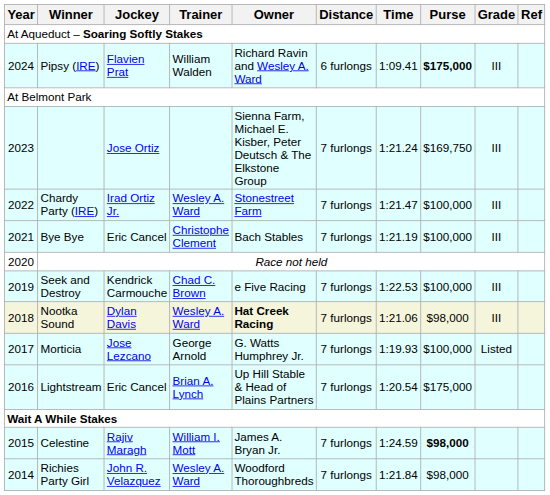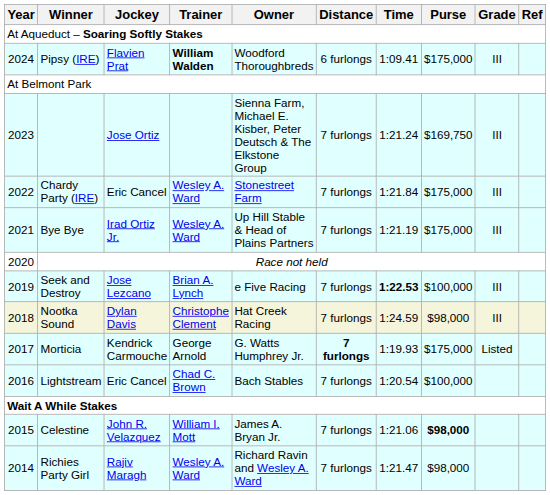 <table class="wikitable sortable">
 <tr>
 <th>Year</th>
 <th>Winner</th>
 <th>Jockey</th>
 <th>Trainer</th>
 <th>Owner</th>
 <th>Distance</th>
 <th>Time</th>
 <th>Purse</th>
 <th>Grade</th>
 <th>Ref</th>
 </tr>
 <tr style="font-size:90%; background-color:white">
 <td colspan="10" align="left">At Aqueduct – <strong>Soaring Softly Stakes</strong></td>
 </tr>
 <tr style="font-size:90%; background-color:lightcyan">
 <td align="center">2024</td>
 <td>Pipsy (<a href='#'>IRE</a>)</td>
 <td><a href='#'>Flavien Prat</a></td>
-<td>William Walden</td>
-<td>Richard Ravin and <a href='#'>Wesley A. Ward</a></td>
+<td><strong>William Walden</strong></td>
+<td>Woodford Thoroughbreds</td>
 <td align="center">6 furlongs</td>
 <td align="center">1:09.41</td>
-<td align="center"><strong>$175,000</strong></td>
+<td align="center">$175,000</td>
 <td align="center">III</td>
 <td></td>
 </tr>
 <tr style="font-size:90%; background-color:white">
 <td colspan="10" align="left">At Belmont Park</td>
 </tr>
 <tr style="font-size:90%; background-color:lightcyan">
 <td align="center">2023</td>
 <td></td>
 <td><a href='#'>Jose Ortiz</a></td>
 <td></td>
 <td>Sienna Farm, Michael E. Kisber, Peter Deutsch & The Elkstone Group</td>
 <td align="center">7 furlongs</td>
 <td align="center">1:21.24</td>
 <td align="center">$169,750</td>
 <td align="center">III</td>
 <td></td>
 </tr>
 <tr style="font-size:90%; background-color:lightcyan">
 <td align="center">2022</td>
 <td>Chardy Party (<a href='#'>IRE</a>)</td>
-<td><a href='#'>Irad Ortiz Jr.</a></td>
+<td>Eric Cancel</td>
 <td><a href='#'>Wesley A. Ward</a></td>
 <td><a href='#'>Stonestreet Farm</a></td>
 <td align="center">7 furlongs</td>
-<td align="center">1:21.47</td>
-<td align="center">$100,000</td>
+<td align=center>1:21.84</td>
+<td align="center">$175,000</td>
 <td align="center">III</td>
 <td></td>
 </tr>
 <tr style="font-size:90%; background-color:lightcyan">
 <td align="center">2021</td>
 <td>Bye Bye</td>
-<td>Eric Cancel</td>
-<td><a href='#'>Christophe Clement</a></td>
-<td>Bach Stables</td>
+<td><a href='#'>Irad Ortiz Jr.</a></td>
+<td><a href='#'>Wesley A. Ward</a></td>
+<td>Up Hill Stable & Head of Plains Partners</td>
 <td align=center>7 furlongs</td>
 <td align=center>1:21.19</td>
-<td align=center>$100,000</td>
+<td align=center>$175,000</td>
 <td align=center>III</td>
 <td></td>
 </tr>
 <tr style="font-size:90%; background-color:white">
 <td align="center">2020</td>
 <td colspan="9" align="center"><em>Race not held</em></td>
 </tr>
 <tr style="font-size:90%; background-color:lightcyan">
 <td align="center">2019</td>
 <td>Seek and Destroy</td>
-<td>Kendrick Carmouche</td>
-<td><a href='#'>Chad C. Brown</a></td>
+<td><a href='#'>Jose Lezcano</a></td>
+<td><a href='#'>Brian A. Lynch</a></td>
 <td>e Five Racing</td>
 <td align=center>7 furlongs</td>
-<td align=center>1:22.53</td>
+<td align=center><strong>1:22.53</strong></td>
 <td align=center>$100,000</td>
 <td align=center>III</td>
 <td></td>
 </tr>
 <tr style="font-size:90%; background-color:beige">
 <td align="center">2018</td>
 <td>Nootka Sound</td>
 <td><a href='#'>Dylan Davis</a></td>
-<td><a href='#'>Wesley A. Ward</a></td>
-<td><strong>Hat Creek Racing</strong></td>
+<td><a href='#'>Christophe Clement</a></td>
+<td>Hat Creek Racing</td>
 <td align=center>7 furlongs</td>
-<td align=center>1:21.06</td>
+<td align=center>1:24.59</td>
 <td align=center>$98,000</td>
 <td align=center>III</td>
 <td></td>
 </tr>
 <tr style="font-size:90%; background-color:lightcyan">
 <td align="center">2017</td>
 <td>Morticia</td>
-<td><a href='#'>Jose Lezcano</a></td>
+<td>Kendrick Carmouche</td>
 <td>George Arnold</td>
 <td>G. Watts Humphrey Jr.</td>
-<td align=center>7 furlongs</td>
+<td align=center><strong>7 furlongs</strong></td>
 <td align=center>1:19.93</td>
-<td align=center>$100,000</td>
+<td align=center>$175,000</td>
 <td align=center>Listed</td>
 <td></td>
 </tr>
 <tr style="font-size:90%; background-color:lightcyan">
 <td align="center">2016</td>
 <td>Lightstream</td>
 <td>Eric Cancel</td>
-<td><a href='#'>Brian A. Lynch</a></td>
-<td>Up Hill Stable & Head of Plains Partners</td>
+<td><a href='#'>Chad C. Brown</a></td>
+<td>Bach Stables</td>
 <td align=center>7 furlongs</td>
 <td align=center>1:20.54</td>
-<td align=center>$175,000</td>
+<td align=center>$100,000</td>
 <td align=center></td>
 <td></td>
 </tr>
 <tr style="font-size:90%; background-color:white">
 <td colspan=10><strong>Wait A While Stakes</strong></td>
 </tr>
 <tr style="font-size:90%; background-color:lightcyan">
 <td align="center">2015</td>
 <td>Celestine</td>
-<td><a href='#'>Rajiv Maragh</a></td>
+<td><a href='#'>John R. Velazquez</a></td>
 <td><a href='#'>William I. Mott</a></td>
 <td>James A. Bryan Jr.</td>
 <td align=center>7 furlongs</td>
-<td align=center>1:24.59</td>
+<td align=center>1:21.06</td>
 <td align=center><strong>$98,000</strong></td>
 <td align=center></td>
 <td></td>
 </tr>
 <tr style="font-size:90%; background-color:lightcyan">
 <td align="center">2014</td>
 <td>Richies Party Girl</td>
-<td><a href='#'>John R. Velazquez</a></td>
+<td><a href='#'>Rajiv Maragh</a></td>
 <td><a href='#'>Wesley A. Ward</a></td>
-<td>Woodford Thoroughbreds</td>
+<td>Richard Ravin and <a href='#'>Wesley A. Ward</a></td>
 <td align=center>7 furlongs</td>
-<td align=center>1:21.84</td>
+<td align="center">1:21.47</td>
 <td align=center>$98,000</td>
 <td align=center></td>
 <td></td>
 </tr>
 </table>
